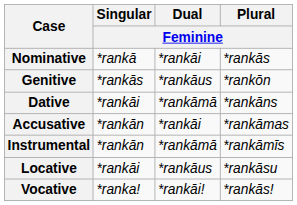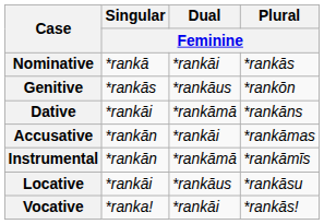 <table class="wikitable">
 <tr>
 <th rowspan="2">Case</th>
 <th>Singular</th>
 <th>Dual</th>
 <th>Plural</th>
 </tr>
 <tr>
 <th colspan="3"><a href='#'>Feminine</a></th>
 </tr>
 <tr>
 <th>Nominative</th>
 <td><em>*rankā</em></td>
 <td><em>*rankāi</em></td>
 <td><em>*rankās</em></td>
 </tr>
 <tr>
 <th>Genitive</th>
 <td><em>*rankās</em></td>
 <td><em>*rankāus</em></td>
 <td><em>*rankōn</em></td>
 </tr>
 <tr>
 <th>Dative</th>
 <td><em>*rankāi</em></td>
 <td><em>*rankāmā</em></td>
 <td><em>*rankāns</em></td>
 </tr>
 <tr>
 <th>Accusative</th>
 <td><em>*rankān</em></td>
 <td><em>*rankāi</em></td>
 <td><em>*rankāmas</em></td>
 </tr>
 <tr>
 <th>Instrumental</th>
 <td><em>*rankān</em></td>
 <td><em>*rankāmā</em></td>
 <td><em>*rankāmīs</em></td>
 </tr>
 <tr>
 <th>Locative</th>
 <td><em>*rankāi</em></td>
 <td><em>*rankāus</em></td>
 <td><em>*rankāsu</em></td>
 </tr>
 <tr>
 <th>Vocative</th>
 <td><em>*ranka!</em></td>
-<td><em>*rankāi!</em></td>
+<td><em>*rankāi</em></td>
 <td><em>*rankās!</em></td>
 </tr>
 </table>
